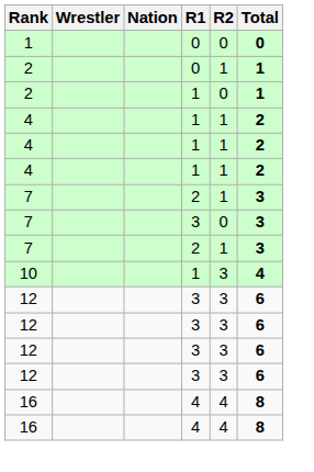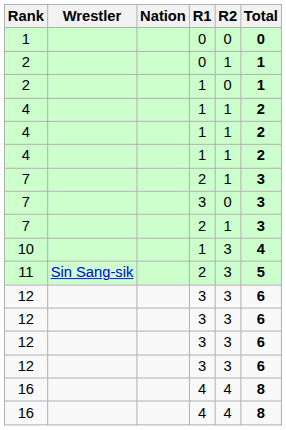 <table class="wikitable sortable" style="text-align:center;">
 <tr>
 <th>Rank</th>
 <th>Wrestler</th>
 <th>Nation</th>
 <th>R1</th>
 <th>R2</th>
 <th>Total</th>
 </tr>
 <tr style="background:#cfc;">
 <td>1</td>
 <td align=left></td>
 <td align=left></td>
 <td>0</td>
 <td>0</td>
 <td><strong>0</strong></td>
 </tr>
 <tr style="background:#cfc;">
 <td>2</td>
 <td align=left></td>
 <td align=left></td>
 <td>0</td>
 <td>1</td>
 <td><strong>1</strong></td>
 </tr>
 <tr style="background:#cfc;">
 <td>2</td>
 <td align=left></td>
 <td align=left></td>
 <td>1</td>
 <td>0</td>
 <td><strong>1</strong></td>
 </tr>
 <tr style="background:#cfc;">
 <td>4</td>
 <td align=left></td>
 <td align=left></td>
 <td>1</td>
 <td>1</td>
 <td><strong>2</strong></td>
 </tr>
 <tr style="background:#cfc;">
 <td>4</td>
 <td align=left></td>
 <td align=left></td>
 <td>1</td>
 <td>1</td>
 <td><strong>2</strong></td>
 </tr>
 <tr style="background:#cfc;">
 <td>4</td>
 <td align=left></td>
 <td align=left></td>
 <td>1</td>
 <td>1</td>
 <td><strong>2</strong></td>
 </tr>
 <tr style="background:#cfc;">
 <td>7</td>
 <td align=left></td>
 <td align=left></td>
 <td>2</td>
 <td>1</td>
 <td><strong>3</strong></td>
 </tr>
 <tr style="background:#cfc;">
 <td>7</td>
 <td align=left></td>
 <td align=left></td>
 <td>3</td>
 <td>0</td>
 <td><strong>3</strong></td>
 </tr>
 <tr style="background:#cfc;">
 <td>7</td>
 <td align=left></td>
 <td align=left></td>
 <td>2</td>
 <td>1</td>
 <td><strong>3</strong></td>
 </tr>
 <tr style="background:#cfc;">
 <td>10</td>
 <td align=left></td>
 <td align=left></td>
 <td>1</td>
 <td>3</td>
 <td><strong>4</strong></td>
 </tr>
+<tr style="background:#cfc;">
+<td>11</td>
+<td align=left><a href='#'>Sin Sang-sik</a></td>
+<td align=left></td>
+<td>2</td>
+<td>3</td>
+<td><strong>5</strong></td>
+</tr>
 <tr>
 <td>12</td>
 <td align=left></td>
 <td align=left></td>
 <td>3</td>
 <td>3</td>
 <td><strong>6</strong></td>
 </tr>
 <tr>
 <td>12</td>
 <td align=left></td>
 <td align=left></td>
 <td>3</td>
 <td>3</td>
 <td><strong>6</strong></td>
 </tr>
 <tr>
 <td>12</td>
 <td align=left></td>
 <td align=left></td>
 <td>3</td>
 <td>3</td>
 <td><strong>6</strong></td>
 </tr>
 <tr>
 <td>12</td>
 <td align=left></td>
 <td align=left></td>
 <td>3</td>
 <td>3</td>
 <td><strong>6</strong></td>
 </tr>
 <tr>
 <td>16</td>
 <td align=left></td>
 <td align=left></td>
 <td>4</td>
 <td>4</td>
 <td><strong>8</strong></td>
 </tr>
 <tr>
 <td>16</td>
 <td align=left></td>
 <td align=left></td>
 <td>4</td>
 <td>4</td>
 <td><strong>8</strong></td>
 </tr>
 </table>
